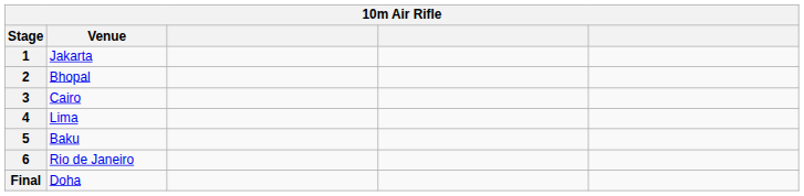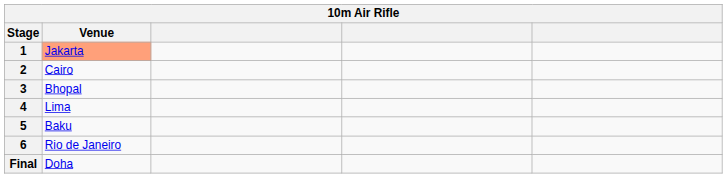 <table class="wikitable">
 <tr>
 <th colspan="5">10m Air Rifle</th>
 </tr>
 <tr>
 <th>Stage</th>
 <th width=140>Venue</th>
 <th width=250></th>
 <th width=250></th>
 <th width=250></th>
 </tr>
 <tr>
 <th>1</th>
-<td> <a href='#'>Jakarta</a></td>
+<td style="background: lightsalmon;"> <a href='#'>Jakarta</a></td>
 <td></td>
 <td></td>
 <td></td>
 </tr>
 <tr>
 <th>2</th>
-<td> <a href='#'>Bhopal</a></td>
+<td> <a href='#'>Cairo</a></td>
 <td></td>
 <td></td>
 <td></td>
 </tr>
 <tr>
 <th>3</th>
-<td> <a href='#'>Cairo</a></td>
+<td> <a href='#'>Bhopal</a></td>
 <td></td>
 <td></td>
 <td></td>
 </tr>
 <tr>
 <th>4</th>
 <td> <a href='#'>Lima</a></td>
 <td></td>
 <td></td>
 <td></td>
 </tr>
 <tr>
 <th>5</th>
 <td> <a href='#'>Baku</a></td>
 <td></td>
 <td></td>
 <td></td>
 </tr>
 <tr>
 <th>6</th>
 <td> <a href='#'>Rio de Janeiro</a></td>
 <td></td>
 <td></td>
 <td></td>
 </tr>
 <tr>
 <th>Final</th>
 <td> <a href='#'>Doha</a></td>
 <td></td>
 <td></td>
 <td></td>
 </tr>
 </table>
